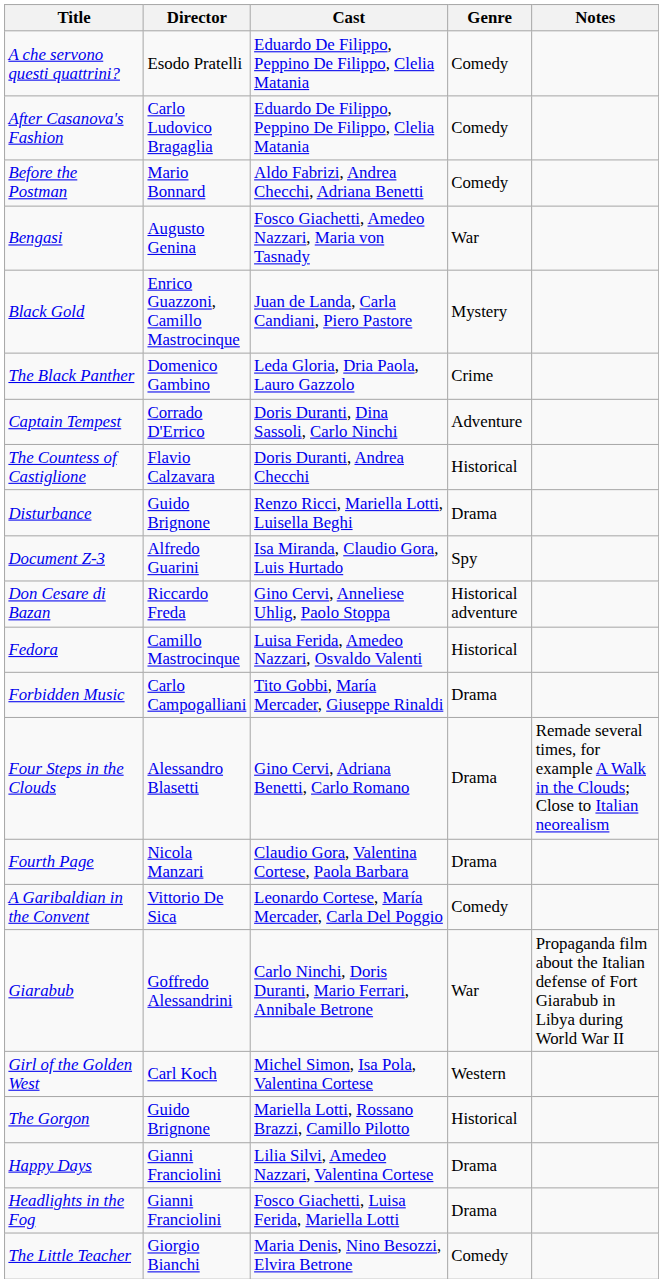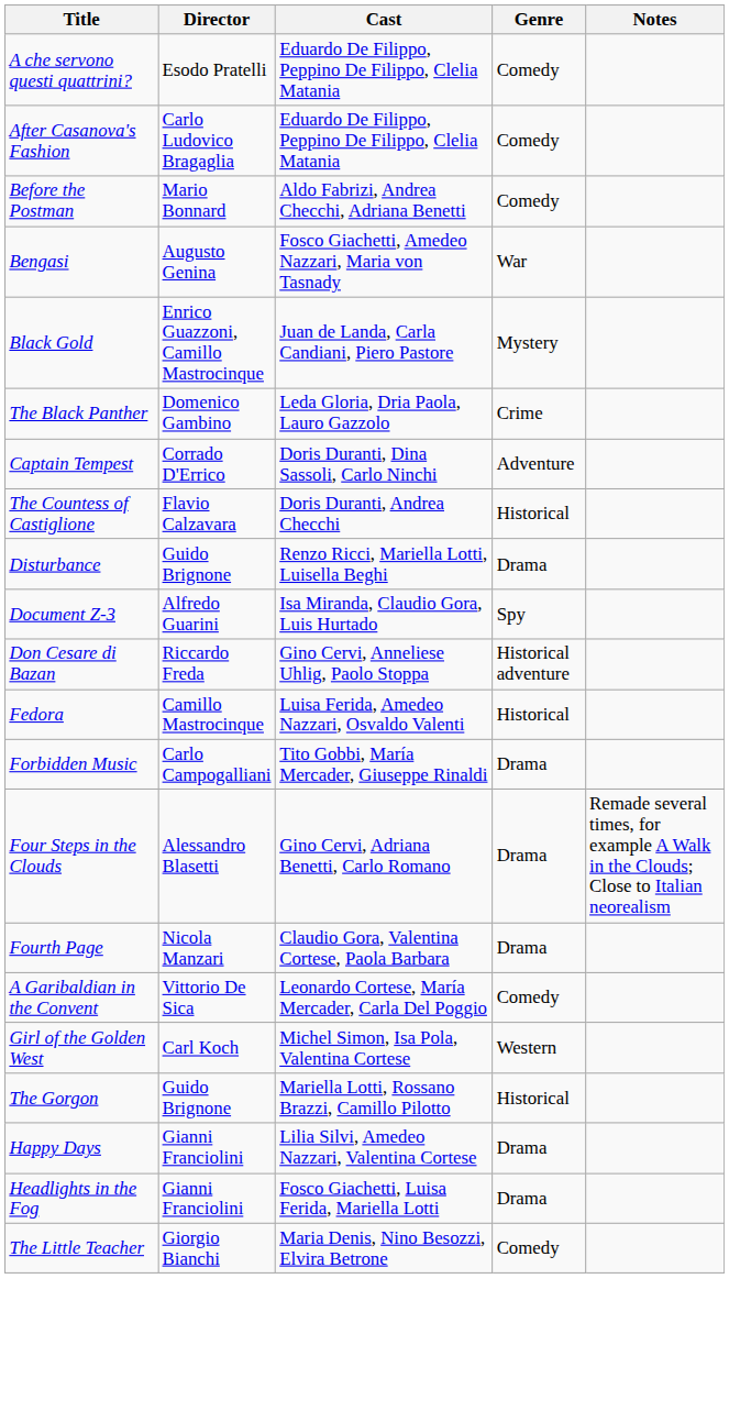 <table class="wikitable" style="width:100%;">
 <tr>
 <th style="width:22%;">Title</th>
 <th style="width:13%;">Director</th>
 <th style="width:32%;">Cast</th>
 <th style="width:13%;">Genre</th>
 <th style="width:20%;">Notes</th>
 </tr>
 <tr>
 <td><em><a href='#'>A che servono questi quattrini?</a></em></td>
 <td>Esodo Pratelli</td>
 <td><a href='#'>Eduardo De Filippo</a>, <a href='#'>Peppino De Filippo</a>, <a href='#'>Clelia Matania</a></td>
 <td>Comedy</td>
 <td></td>
 </tr>
 <tr>
 <td><em><a href='#'>After Casanova's Fashion</a></em></td>
 <td><a href='#'>Carlo Ludovico Bragaglia</a></td>
 <td><a href='#'>Eduardo De Filippo</a>, <a href='#'>Peppino De Filippo</a>, <a href='#'>Clelia Matania</a></td>
 <td>Comedy</td>
 <td></td>
 </tr>
 <tr>
 <td><em><a href='#'>Before the Postman</a></em></td>
 <td><a href='#'>Mario Bonnard</a></td>
 <td><a href='#'>Aldo Fabrizi</a>, <a href='#'>Andrea Checchi</a>, <a href='#'>Adriana Benetti</a></td>
 <td>Comedy</td>
 <td></td>
 </tr>
 <tr>
 <td><em><a href='#'>Bengasi</a></em></td>
 <td><a href='#'>Augusto Genina</a></td>
 <td><a href='#'>Fosco Giachetti</a>, <a href='#'>Amedeo Nazzari</a>, <a href='#'>Maria von Tasnady</a></td>
 <td>War</td>
 <td></td>
 </tr>
 <tr>
 <td><em><a href='#'>Black Gold</a></em></td>
 <td><a href='#'>Enrico Guazzoni</a>, <a href='#'>Camillo Mastrocinque</a></td>
 <td><a href='#'>Juan de Landa</a>, <a href='#'>Carla Candiani</a>, <a href='#'>Piero Pastore</a></td>
 <td>Mystery</td>
 <td></td>
 </tr>
 <tr>
 <td><em><a href='#'>The Black Panther</a></em></td>
 <td><a href='#'>Domenico Gambino</a></td>
 <td><a href='#'>Leda Gloria</a>, <a href='#'>Dria Paola</a>, <a href='#'>Lauro Gazzolo</a></td>
 <td>Crime</td>
 <td></td>
 </tr>
 <tr>
 <td><em><a href='#'>Captain Tempest</a></em></td>
 <td><a href='#'>Corrado D'Errico</a></td>
 <td><a href='#'>Doris Duranti</a>, <a href='#'>Dina Sassoli</a>, <a href='#'>Carlo Ninchi</a></td>
 <td>Adventure</td>
 <td></td>
 </tr>
 <tr>
 <td><em><a href='#'>The Countess of Castiglione</a></em></td>
 <td><a href='#'>Flavio Calzavara</a></td>
 <td><a href='#'>Doris Duranti</a>, <a href='#'>Andrea Checchi</a></td>
 <td>Historical</td>
 <td></td>
 </tr>
 <tr>
 <td><em><a href='#'>Disturbance</a></em></td>
 <td><a href='#'>Guido Brignone</a></td>
 <td><a href='#'>Renzo Ricci</a>, <a href='#'>Mariella Lotti</a>, <a href='#'>Luisella Beghi</a></td>
 <td>Drama</td>
 <td></td>
 </tr>
 <tr>
 <td><em><a href='#'>Document Z-3</a></em></td>
 <td><a href='#'>Alfredo Guarini</a></td>
 <td><a href='#'>Isa Miranda</a>, <a href='#'>Claudio Gora</a>, <a href='#'>Luis Hurtado</a></td>
 <td>Spy</td>
 <td></td>
 </tr>
 <tr>
 <td><em><a href='#'>Don Cesare di Bazan</a></em></td>
 <td><a href='#'>Riccardo Freda</a></td>
 <td><a href='#'>Gino Cervi</a>, <a href='#'>Anneliese Uhlig</a>, <a href='#'>Paolo Stoppa</a></td>
 <td>Historical adventure</td>
 <td></td>
 </tr>
 <tr>
 <td><em><a href='#'>Fedora</a></em></td>
 <td><a href='#'>Camillo Mastrocinque</a></td>
 <td><a href='#'>Luisa Ferida</a>, <a href='#'>Amedeo Nazzari</a>, <a href='#'>Osvaldo Valenti</a></td>
 <td>Historical</td>
 <td></td>
 </tr>
 <tr>
 <td><em><a href='#'>Forbidden Music</a></em></td>
 <td><a href='#'>Carlo Campogalliani</a></td>
 <td><a href='#'>Tito Gobbi</a>, <a href='#'>María Mercader</a>, <a href='#'>Giuseppe Rinaldi</a></td>
 <td>Drama</td>
 <td></td>
 </tr>
 <tr>
 <td><em><a href='#'>Four Steps in the Clouds</a></em></td>
 <td><a href='#'>Alessandro Blasetti</a></td>
 <td><a href='#'>Gino Cervi</a>, <a href='#'>Adriana Benetti</a>, <a href='#'>Carlo Romano</a></td>
 <td>Drama</td>
 <td>Remade several times, for example <a href='#'>A Walk in the Clouds</a>; Close to <a href='#'>Italian neorealism</a></td>
 </tr>
 <tr>
 <td><em><a href='#'>Fourth Page</a></em></td>
 <td><a href='#'>Nicola Manzari</a></td>
 <td><a href='#'>Claudio Gora</a>, <a href='#'>Valentina Cortese</a>, <a href='#'>Paola Barbara</a></td>
 <td>Drama</td>
 <td></td>
 </tr>
 <tr>
 <td><em><a href='#'>A Garibaldian in the Convent</a></em></td>
 <td><a href='#'>Vittorio De Sica</a></td>
 <td><a href='#'>Leonardo Cortese</a>, <a href='#'>María Mercader</a>, <a href='#'>Carla Del Poggio</a></td>
 <td>Comedy</td>
 <td></td>
 </tr>
 <tr>
-<td><em><a href='#'>Giarabub</a></em></td>
-<td><a href='#'>Goffredo Alessandrini</a></td>
-<td><a href='#'>Carlo Ninchi</a>, <a href='#'>Doris Duranti</a>, <a href='#'>Mario Ferrari</a>, <a href='#'>Annibale Betrone</a></td>
-<td>War</td>
-<td>Propaganda film about the Italian defense of Fort Giarabub in Libya during World War II</td>
-</tr>
-<tr>
 <td><em><a href='#'>Girl of the Golden West</a></em></td>
 <td><a href='#'>Carl Koch</a></td>
 <td><a href='#'>Michel Simon</a>, <a href='#'>Isa Pola</a>, <a href='#'>Valentina Cortese </a></td>
 <td>Western</td>
 <td></td>
 </tr>
 <tr>
 <td><em><a href='#'>The Gorgon</a></em></td>
 <td><a href='#'>Guido Brignone</a></td>
 <td><a href='#'>Mariella Lotti</a>, <a href='#'>Rossano Brazzi</a>, <a href='#'>Camillo Pilotto</a></td>
 <td>Historical</td>
 <td></td>
 </tr>
 <tr>
 <td><em><a href='#'>Happy Days</a></em></td>
 <td><a href='#'>Gianni Franciolini</a></td>
 <td><a href='#'>Lilia Silvi</a>, <a href='#'>Amedeo Nazzari</a>, <a href='#'>Valentina Cortese</a></td>
 <td>Drama</td>
 <td></td>
 </tr>
 <tr>
 <td><em><a href='#'>Headlights in the Fog</a></em></td>
 <td><a href='#'>Gianni Franciolini</a></td>
 <td><a href='#'>Fosco Giachetti</a>, <a href='#'>Luisa Ferida</a>, <a href='#'>Mariella Lotti</a></td>
 <td>Drama</td>
 <td></td>
 </tr>
 <tr>
 <td><em><a href='#'>The Little Teacher</a></em></td>
 <td><a href='#'>Giorgio Bianchi</a></td>
 <td><a href='#'>Maria Denis</a>, <a href='#'>Nino Besozzi</a>, <a href='#'>Elvira Betrone</a></td>
 <td>Comedy</td>
 <td></td>
 </tr>
 </table>
